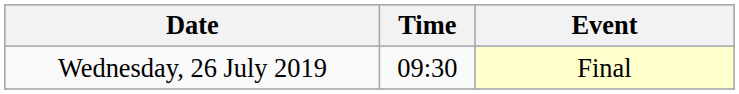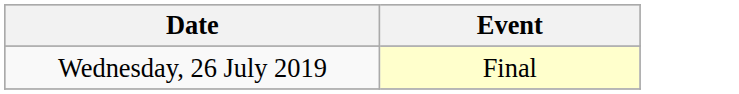 <table class = "wikitable" style="text-align:center;">
 <tr>
 <th width=220>Date</th>
-<th width=50>Time</th>
 <th width=150>Event</th>
 </tr>
 <tr>
 <td rowspan=1>Wednesday, 26 July 2019</td>
-<td>09:30</td>
 <td bgcolor=ffffcc>Final</td>
 </tr>
 </table>
